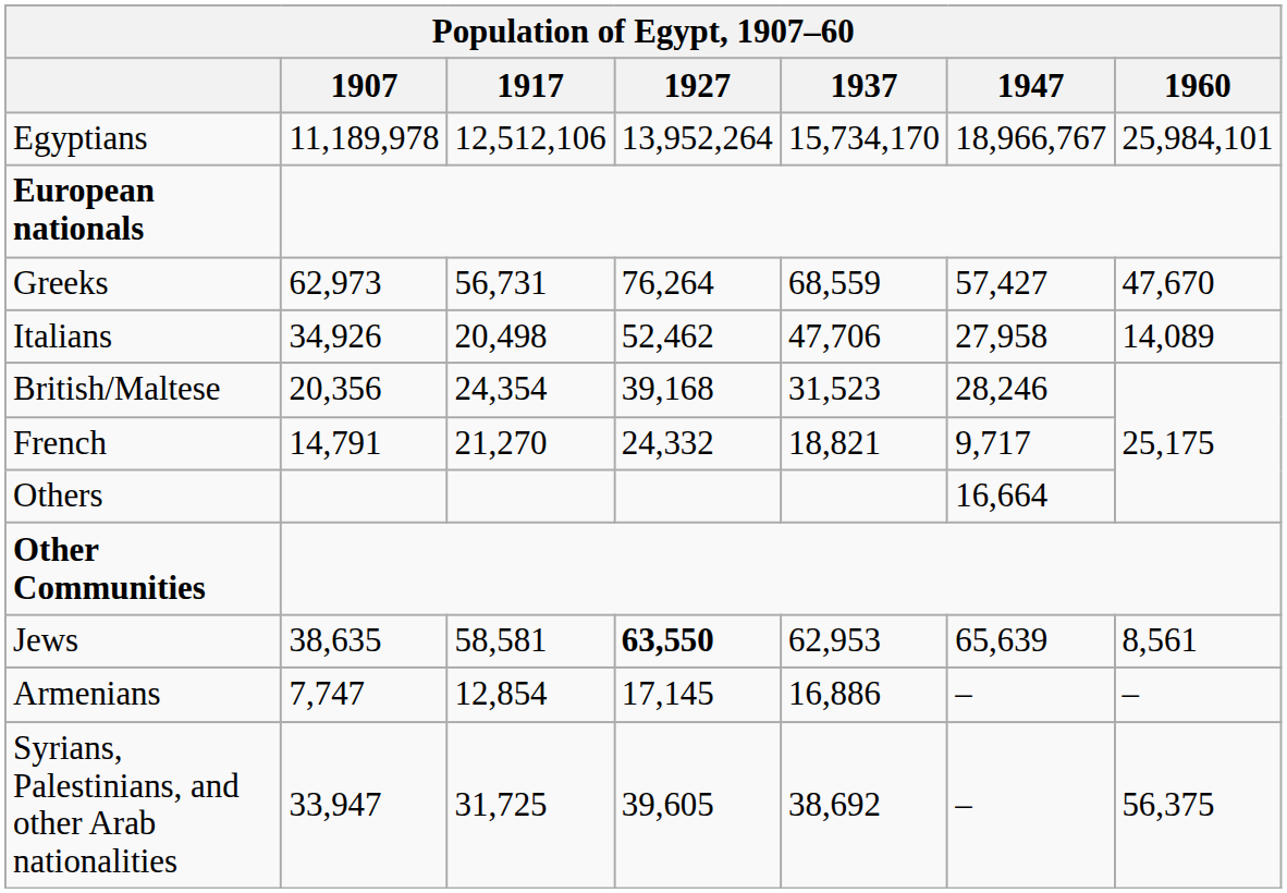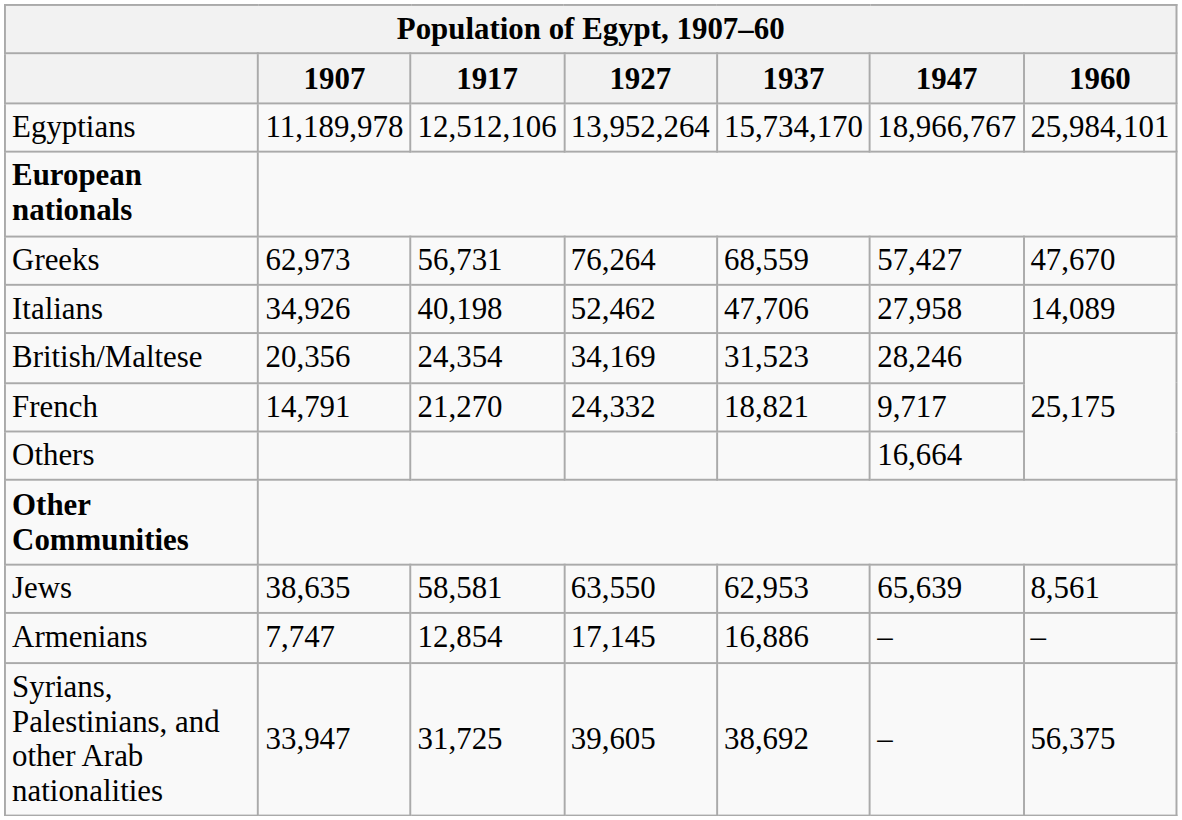 <table class="wikitable">
 <tr>
 <th colspan="7">Population of Egypt, 1907–60</th>
 </tr>
 <tr>
 <th></th>
 <th>1907</th>
 <th>1917</th>
 <th>1927</th>
 <th>1937</th>
 <th>1947</th>
 <th>1960</th>
 </tr>
 <tr>
 <td>Egyptians</td>
 <td>11,189,978</td>
 <td>12,512,106</td>
 <td>13,952,264</td>
 <td>15,734,170</td>
 <td>18,966,767</td>
 <td>25,984,101</td>
 </tr>
 <tr>
 <td><strong>European nationals</strong></td>
 <td colspan="6"></td>
 </tr>
 <tr>
 <td>Greeks</td>
 <td>62,973</td>
 <td>56,731</td>
 <td>76,264</td>
 <td>68,559</td>
 <td>57,427</td>
 <td>47,670</td>
 </tr>
 <tr>
 <td>Italians</td>
 <td>34,926</td>
-<td>20,498</td>
+<td>40,198</td>
 <td>52,462</td>
 <td>47,706</td>
 <td>27,958</td>
 <td>14,089</td>
 </tr>
 <tr>
 <td>British/Maltese</td>
 <td>20,356</td>
 <td>24,354</td>
-<td>39,168</td>
+<td>34,169</td>
 <td>31,523</td>
 <td>28,246</td>
 <td rowspan="3">25,175</td>
 </tr>
 <tr>
 <td>French</td>
 <td>14,791</td>
 <td>21,270</td>
 <td>24,332</td>
 <td>18,821</td>
 <td>9,717</td>
 </tr>
 <tr>
 <td>Others</td>
 <td></td>
 <td></td>
 <td></td>
 <td></td>
 <td>16,664</td>
 </tr>
 <tr>
 <td><strong>Other Communities</strong></td>
 <td colspan="6"></td>
 </tr>
 <tr>
 <td>Jews</td>
 <td>38,635</td>
 <td>58,581</td>
-<td><strong>63,550</strong></td>
+<td>63,550</td>
 <td>62,953</td>
 <td>65,639</td>
 <td>8,561</td>
 </tr>
 <tr>
 <td>Armenians</td>
 <td>7,747</td>
 <td>12,854</td>
 <td>17,145</td>
 <td>16,886</td>
 <td>–</td>
 <td>–</td>
 </tr>
 <tr>
 <td>Syrians, Palestinians, and other Arab nationalities</td>
 <td>33,947</td>
 <td>31,725</td>
 <td>39,605</td>
 <td>38,692</td>
 <td>–</td>
 <td>56,375</td>
 </tr>
 </table>
